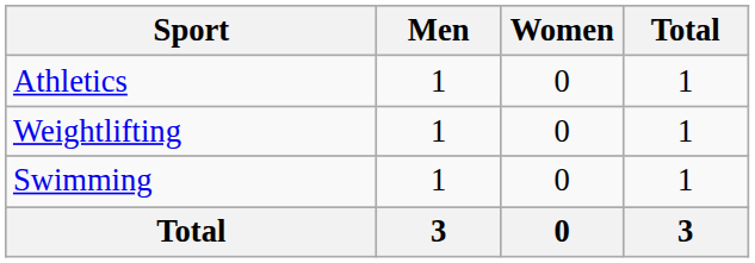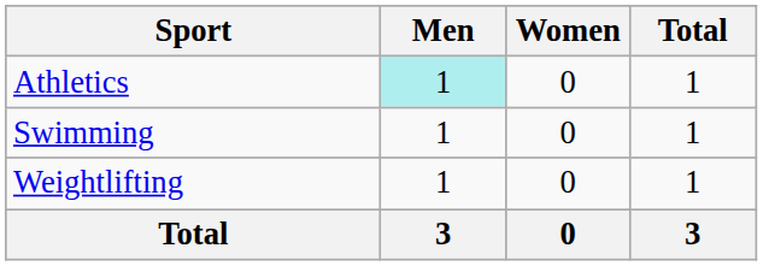 <table class="wikitable sortable" style="text-align:center;">
 <tr>
 <th width=180>Sport</th>
 <th width=55>Men</th>
 <th width=55>Women</th>
 <th width=55>Total</th>
 </tr>
 <tr>
 <td align=left><a href='#'>Athletics</a></td>
+<td style="background: paleturquoise;">1</td>
+<td>0</td>
+<td>1</td>
+</tr>
+<tr>
+<td align=left><a href='#'>Swimming</a></td>
 <td>1</td>
 <td>0</td>
 <td>1</td>
 </tr>
 <tr>
 <td align=left><a href='#'>Weightlifting</a></td>
 <td>1</td>
 <td>0</td>
 <td>1</td>
 </tr>
 <tr>
-<td align=left><a href='#'>Swimming</a></td>
-<td>1</td>
-<td>0</td>
-<td>1</td>
-</tr>
-<tr>
 <th>Total</th>
 <th>3</th>
 <th>0</th>
 <th>3</th>
 </tr>
 </table>
